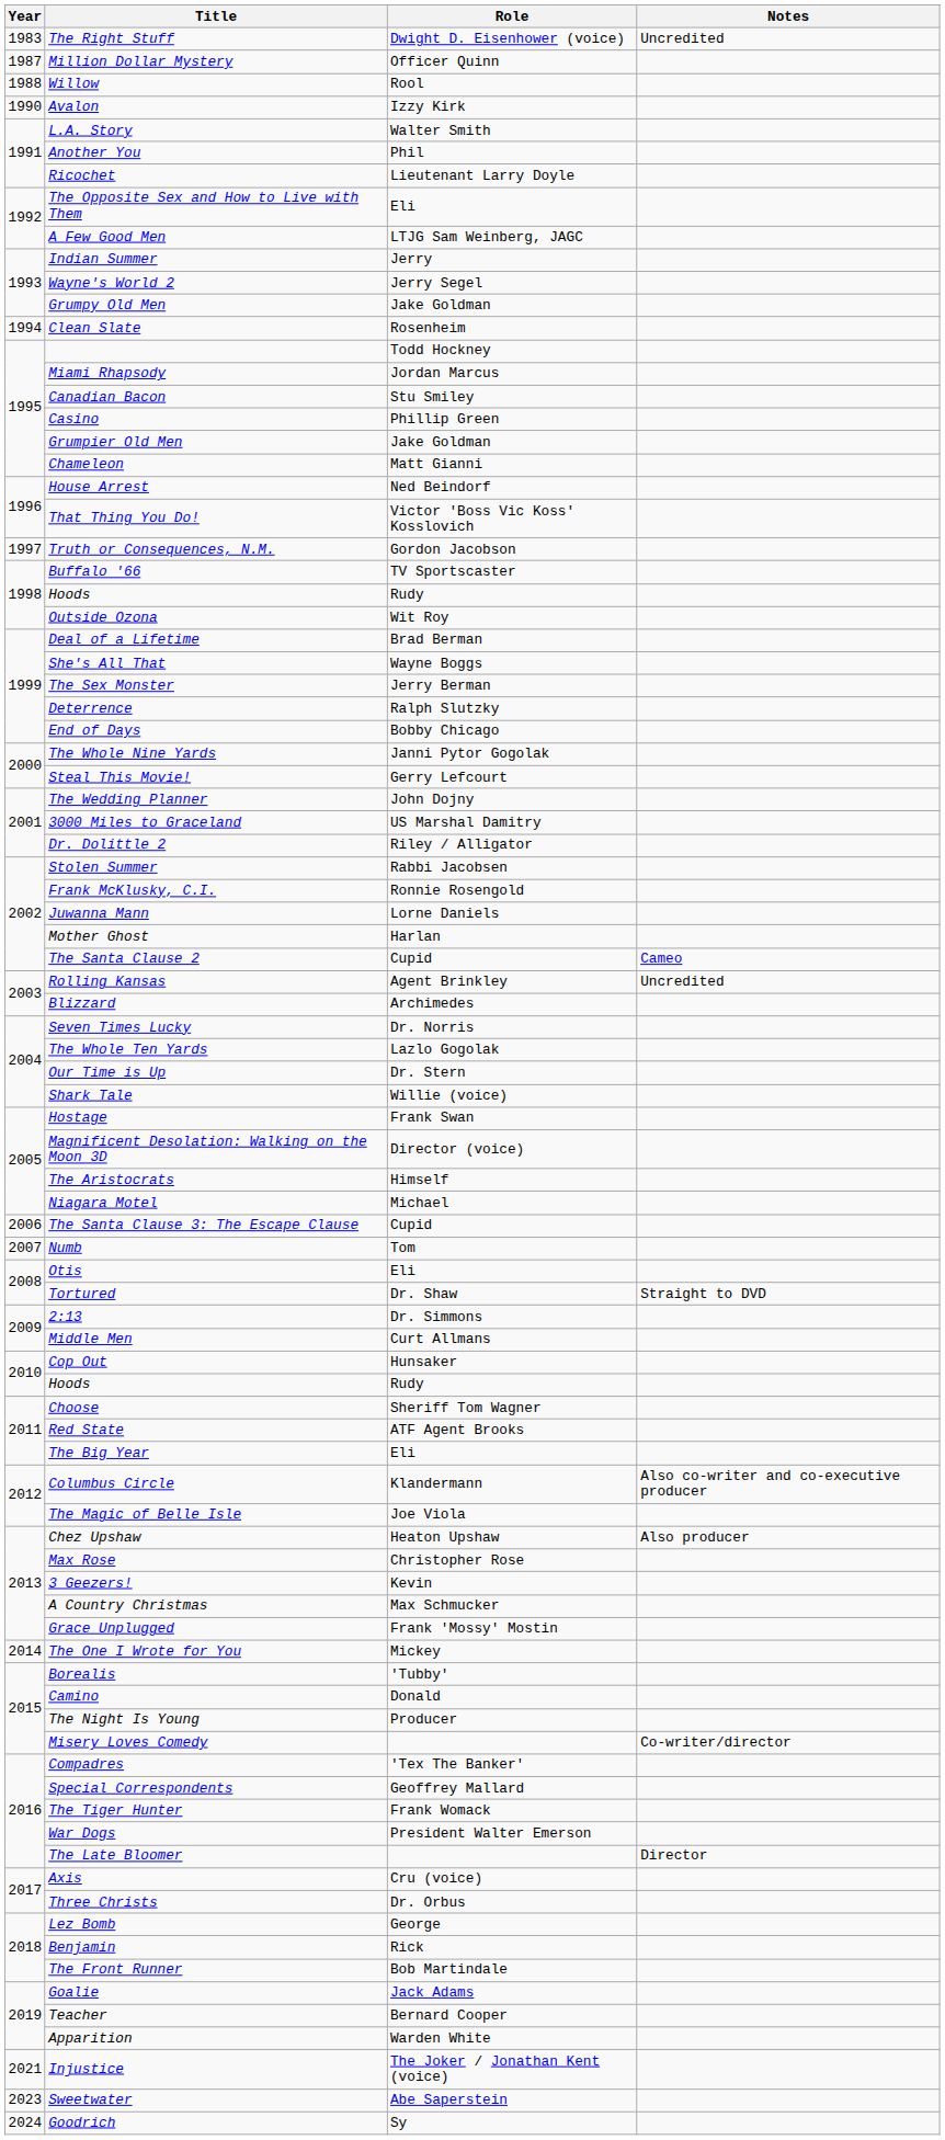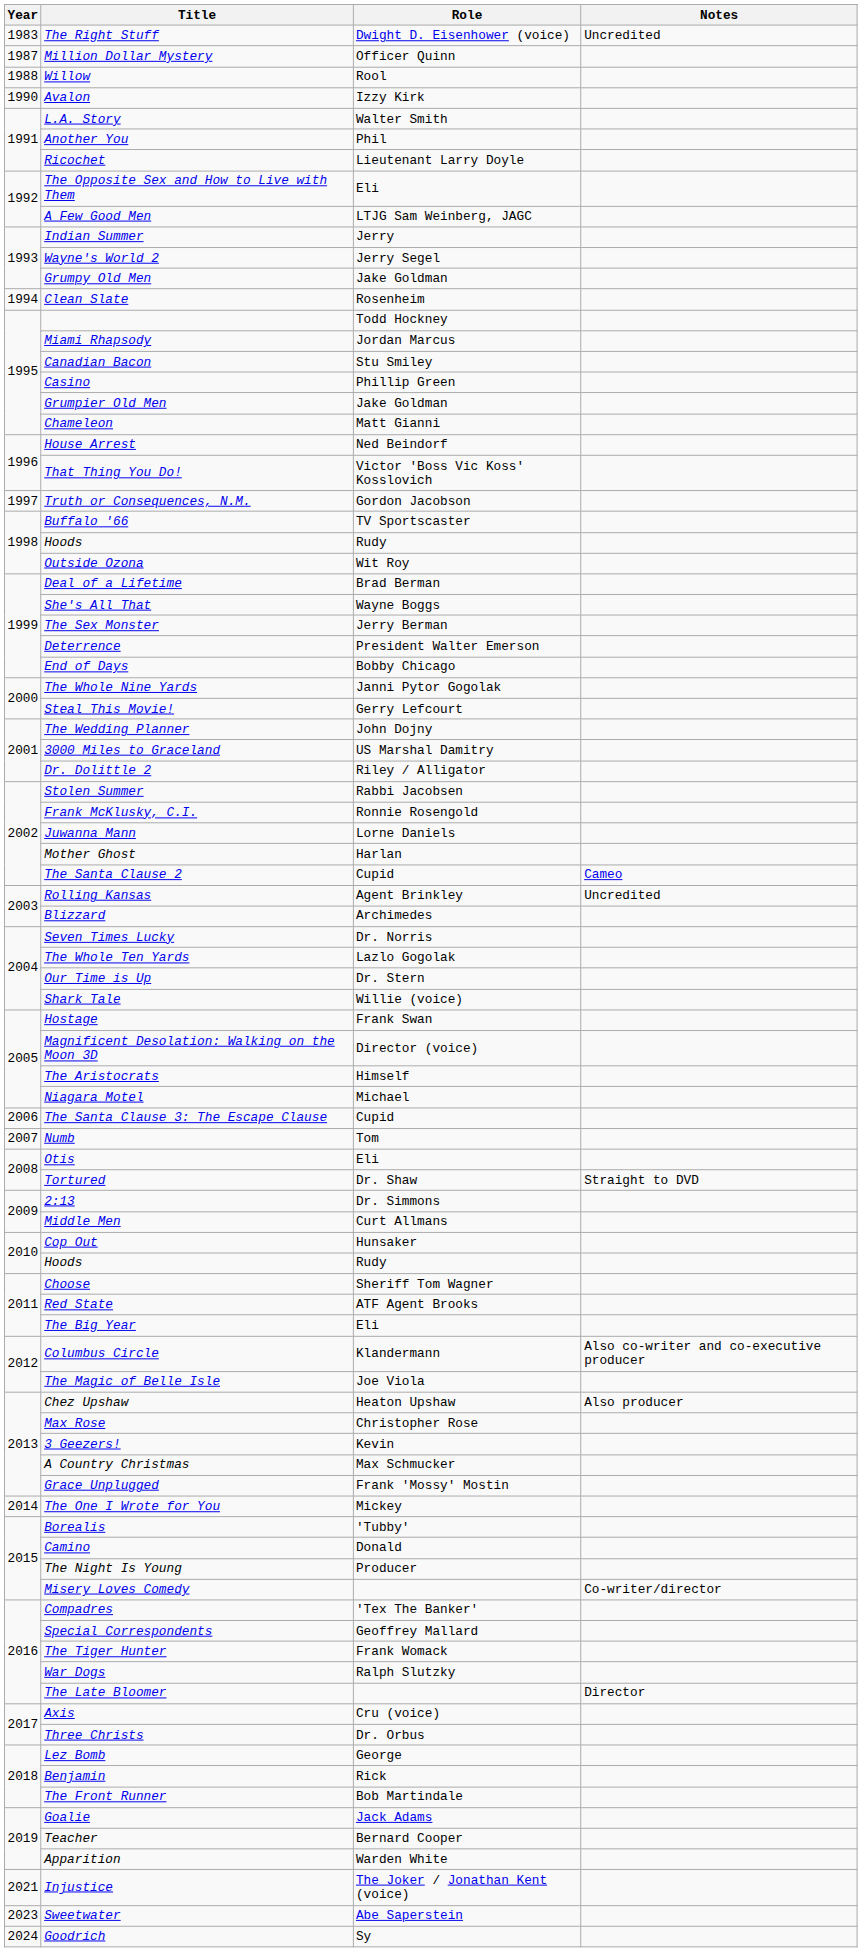 <table class="wikitable sortable">
 <tr>
 <th>Year</th>
 <th>Title</th>
 <th>Role</th>
 <th class="unsortable">Notes</th>
 </tr>
 <tr>
 <td>1983</td>
 <td><em><a href='#'>The Right Stuff</a></em></td>
 <td><a href='#'>Dwight D. Eisenhower</a> (voice)</td>
 <td>Uncredited</td>
 </tr>
 <tr>
 <td>1987</td>
 <td><em><a href='#'>Million Dollar Mystery</a></em></td>
 <td>Officer Quinn</td>
 <td></td>
 </tr>
 <tr>
 <td>1988</td>
 <td><em><a href='#'>Willow</a></em></td>
 <td>Rool</td>
 <td></td>
 </tr>
 <tr>
 <td>1990</td>
 <td><em><a href='#'>Avalon</a></em></td>
 <td>Izzy Kirk</td>
 <td></td>
 </tr>
 <tr>
 <td rowspan=3>1991</td>
 <td><em><a href='#'>L.A. Story</a></em></td>
 <td>Walter Smith</td>
 <td></td>
 </tr>
 <tr>
 <td><em><a href='#'>Another You</a></em></td>
 <td>Phil</td>
 <td></td>
 </tr>
 <tr>
 <td><em><a href='#'>Ricochet</a></em></td>
 <td>Lieutenant Larry Doyle</td>
 <td></td>
 </tr>
 <tr>
 <td rowspan=2>1992</td>
 <td><em><a href='#'>The Opposite Sex and How to Live with Them</a></em></td>
 <td>Eli</td>
 <td></td>
 </tr>
 <tr>
 <td><em><a href='#'>A Few Good Men</a></em></td>
 <td>LTJG Sam Weinberg, JAGC</td>
 <td></td>
 </tr>
 <tr>
 <td rowspan=3>1993</td>
 <td><em><a href='#'>Indian Summer</a></em></td>
 <td>Jerry</td>
 <td></td>
 </tr>
 <tr>
 <td><em><a href='#'>Wayne's World 2</a></em></td>
 <td>Jerry Segel</td>
 <td></td>
 </tr>
 <tr>
 <td><em><a href='#'>Grumpy Old Men</a></em></td>
 <td>Jake Goldman</td>
 <td></td>
 </tr>
 <tr>
 <td>1994</td>
 <td><em><a href='#'>Clean Slate</a></em></td>
 <td>Rosenheim</td>
 <td></td>
 </tr>
 <tr>
 <td rowspan=6>1995</td>
 <td><em></em></td>
 <td>Todd Hockney</td>
 <td></td>
 </tr>
 <tr>
 <td><em><a href='#'>Miami Rhapsody</a></em></td>
 <td>Jordan Marcus</td>
 <td></td>
 </tr>
 <tr>
 <td><em><a href='#'>Canadian Bacon</a></em></td>
 <td>Stu Smiley</td>
 <td></td>
 </tr>
 <tr>
 <td><em><a href='#'>Casino</a></em></td>
 <td>Phillip Green</td>
 <td></td>
 </tr>
 <tr>
 <td><em><a href='#'>Grumpier Old Men</a></em></td>
 <td>Jake Goldman</td>
 <td></td>
 </tr>
 <tr>
 <td><em><a href='#'>Chameleon</a></em></td>
 <td>Matt Gianni</td>
 <td></td>
 </tr>
 <tr>
 <td rowspan=2>1996</td>
 <td><em><a href='#'>House Arrest</a></em></td>
 <td>Ned Beindorf</td>
 <td></td>
 </tr>
 <tr>
 <td><em><a href='#'>That Thing You Do!</a></em></td>
 <td>Victor 'Boss Vic Koss' Kosslovich</td>
 <td></td>
 </tr>
 <tr>
 <td>1997</td>
 <td><em><a href='#'>Truth or Consequences, N.M.</a></em></td>
 <td>Gordon Jacobson</td>
 <td></td>
 </tr>
 <tr>
 <td rowspan=3>1998</td>
 <td><em><a href='#'>Buffalo '66</a></em></td>
 <td>TV Sportscaster</td>
 <td></td>
 </tr>
 <tr>
 <td><em>Hoods</em></td>
 <td>Rudy</td>
 <td></td>
 </tr>
 <tr>
 <td><em><a href='#'>Outside Ozona</a></em></td>
 <td>Wit Roy</td>
 <td></td>
 </tr>
 <tr>
 <td rowspan=5>1999</td>
 <td><em><a href='#'>Deal of a Lifetime</a></em></td>
 <td>Brad Berman</td>
 <td></td>
 </tr>
 <tr>
 <td><em><a href='#'>She's All That</a></em></td>
 <td>Wayne Boggs</td>
 <td></td>
 </tr>
 <tr>
 <td><em><a href='#'>The Sex Monster</a></em></td>
 <td>Jerry Berman</td>
 <td></td>
 </tr>
 <tr>
 <td><em><a href='#'>Deterrence</a></em></td>
-<td>Ralph Slutzky</td>
+<td>President Walter Emerson</td>
 <td></td>
 </tr>
 <tr>
 <td><em><a href='#'>End of Days</a></em></td>
 <td>Bobby Chicago</td>
 <td></td>
 </tr>
 <tr>
 <td rowspan=2>2000</td>
 <td><em><a href='#'>The Whole Nine Yards</a></em></td>
 <td>Janni Pytor Gogolak</td>
 <td></td>
 </tr>
 <tr>
 <td><em><a href='#'>Steal This Movie!</a></em></td>
 <td>Gerry Lefcourt</td>
 <td></td>
 </tr>
 <tr>
 <td rowspan=3>2001</td>
 <td><em><a href='#'>The Wedding Planner</a></em></td>
 <td>John Dojny</td>
 <td></td>
 </tr>
 <tr>
 <td><em><a href='#'>3000 Miles to Graceland</a></em></td>
 <td>US Marshal Damitry</td>
 <td></td>
 </tr>
 <tr>
 <td><em><a href='#'>Dr. Dolittle 2</a></em></td>
 <td>Riley / Alligator</td>
 <td></td>
 </tr>
 <tr>
 <td rowspan=5>2002</td>
 <td><em><a href='#'>Stolen Summer</a></em></td>
 <td>Rabbi Jacobsen</td>
 <td></td>
 </tr>
 <tr>
 <td><em><a href='#'>Frank McKlusky, C.I.</a></em></td>
 <td>Ronnie Rosengold</td>
 <td></td>
 </tr>
 <tr>
 <td><em><a href='#'>Juwanna Mann</a></em></td>
 <td>Lorne Daniels</td>
 <td></td>
 </tr>
 <tr>
 <td><em>Mother Ghost</em></td>
 <td>Harlan</td>
 <td></td>
 </tr>
 <tr>
 <td><em><a href='#'>The Santa Clause 2</a></em></td>
 <td>Cupid</td>
 <td><a href='#'>Cameo</a></td>
 </tr>
 <tr>
 <td rowspan=2>2003</td>
 <td><em><a href='#'>Rolling Kansas</a></em></td>
 <td>Agent Brinkley</td>
 <td>Uncredited</td>
 </tr>
 <tr>
 <td><em><a href='#'>Blizzard</a></em></td>
 <td>Archimedes</td>
 <td></td>
 </tr>
 <tr>
 <td rowspan=4>2004</td>
 <td><em><a href='#'>Seven Times Lucky</a></em></td>
 <td>Dr. Norris</td>
 <td></td>
 </tr>
 <tr>
 <td><em><a href='#'>The Whole Ten Yards</a></em></td>
 <td>Lazlo Gogolak</td>
 <td></td>
 </tr>
 <tr>
 <td><em><a href='#'>Our Time is Up</a></em></td>
 <td>Dr. Stern</td>
 <td></td>
 </tr>
 <tr>
 <td><em><a href='#'>Shark Tale</a></em></td>
 <td>Willie (voice)</td>
 <td></td>
 </tr>
 <tr>
 <td rowspan=4>2005</td>
 <td><em><a href='#'>Hostage</a></em></td>
 <td>Frank Swan</td>
 <td></td>
 </tr>
 <tr>
 <td><em><a href='#'>Magnificent Desolation: Walking on the Moon 3D</a></em></td>
 <td>Director (voice)</td>
 <td></td>
 </tr>
 <tr>
 <td><em><a href='#'>The Aristocrats</a></em></td>
 <td>Himself</td>
 <td></td>
 </tr>
 <tr>
 <td><em><a href='#'>Niagara Motel</a></em></td>
 <td>Michael</td>
 <td></td>
 </tr>
 <tr>
 <td>2006</td>
 <td><em><a href='#'>The Santa Clause 3: The Escape Clause</a></em></td>
 <td>Cupid</td>
 <td></td>
 </tr>
 <tr>
 <td>2007</td>
 <td><em><a href='#'>Numb</a></em></td>
 <td>Tom</td>
 <td></td>
 </tr>
 <tr>
 <td rowspan=2>2008</td>
 <td><em><a href='#'>Otis</a></em></td>
 <td>Eli</td>
 <td></td>
 </tr>
 <tr>
 <td><em><a href='#'>Tortured</a></em></td>
 <td>Dr. Shaw</td>
 <td>Straight to DVD</td>
 </tr>
 <tr>
 <td rowspan=2>2009</td>
 <td><em><a href='#'>2:13</a></em></td>
 <td>Dr. Simmons</td>
 <td></td>
 </tr>
 <tr>
 <td><em><a href='#'>Middle Men</a></em></td>
 <td>Curt Allmans</td>
 <td></td>
 </tr>
 <tr>
 <td rowspan=2>2010</td>
 <td><em><a href='#'>Cop Out</a></em></td>
 <td>Hunsaker</td>
 <td></td>
 </tr>
 <tr>
 <td><em>Hoods</em></td>
 <td>Rudy</td>
 <td></td>
 </tr>
 <tr>
 <td rowspan=3>2011</td>
 <td><em><a href='#'>Choose</a></em></td>
 <td>Sheriff Tom Wagner</td>
 <td></td>
 </tr>
 <tr>
 <td><em><a href='#'>Red State</a></em></td>
 <td>ATF Agent Brooks</td>
 <td></td>
 </tr>
 <tr>
 <td><em><a href='#'>The Big Year</a></em></td>
 <td>Eli</td>
 <td></td>
 </tr>
 <tr>
 <td rowspan=2>2012</td>
 <td><em><a href='#'>Columbus Circle</a></em></td>
 <td>Klandermann</td>
 <td>Also co-writer and co-executive producer</td>
 </tr>
 <tr>
 <td><em><a href='#'>The Magic of Belle Isle</a></em></td>
 <td>Joe Viola</td>
 <td></td>
 </tr>
 <tr>
 <td rowspan=5>2013</td>
 <td><em>Chez Upshaw</em></td>
 <td>Heaton Upshaw</td>
 <td>Also producer</td>
 </tr>
 <tr>
 <td><em><a href='#'>Max Rose</a></em></td>
 <td>Christopher Rose</td>
 <td></td>
 </tr>
 <tr>
 <td><em><a href='#'>3 Geezers!</a></em></td>
 <td>Kevin</td>
 <td></td>
 </tr>
 <tr>
 <td><em>A Country Christmas</em></td>
 <td>Max Schmucker</td>
 <td></td>
 </tr>
 <tr>
 <td><em><a href='#'>Grace Unplugged</a></em></td>
 <td>Frank 'Mossy' Mostin</td>
 <td></td>
 </tr>
 <tr>
 <td>2014</td>
 <td><em><a href='#'>The One I Wrote for You</a></em></td>
 <td>Mickey</td>
 <td></td>
 </tr>
 <tr>
 <td rowspan=4>2015</td>
 <td><em><a href='#'>Borealis</a></em></td>
 <td>'Tubby'</td>
 <td></td>
 </tr>
 <tr>
 <td><em><a href='#'>Camino</a></em></td>
 <td>Donald</td>
 <td></td>
 </tr>
 <tr>
 <td><em>The Night Is Young</em></td>
 <td>Producer</td>
 <td></td>
 </tr>
 <tr>
 <td><em><a href='#'>Misery Loves Comedy</a></em></td>
 <td></td>
 <td>Co-writer/director</td>
 </tr>
 <tr>
 <td rowspan=5>2016</td>
 <td><em><a href='#'>Compadres</a></em></td>
 <td>'Tex The Banker'</td>
 <td></td>
 </tr>
 <tr>
 <td><em><a href='#'>Special Correspondents</a></em></td>
 <td>Geoffrey Mallard</td>
 <td></td>
 </tr>
 <tr>
 <td><em><a href='#'>The Tiger Hunter</a></em></td>
 <td>Frank Womack</td>
 <td></td>
 </tr>
 <tr>
 <td><em><a href='#'>War Dogs</a></em></td>
-<td>President Walter Emerson</td>
+<td>Ralph Slutzky</td>
 <td></td>
 </tr>
 <tr>
 <td><em><a href='#'>The Late Bloomer</a></em></td>
 <td></td>
 <td>Director</td>
 </tr>
 <tr>
 <td rowspan=2>2017</td>
 <td><em><a href='#'>Axis</a></em></td>
 <td>Cru (voice)</td>
 <td></td>
 </tr>
 <tr>
 <td><em><a href='#'>Three Christs</a></em></td>
 <td>Dr. Orbus</td>
 <td></td>
 </tr>
 <tr>
 <td rowspan=3>2018</td>
 <td><em><a href='#'>Lez Bomb</a></em></td>
 <td>George</td>
 <td></td>
 </tr>
 <tr>
 <td><em><a href='#'>Benjamin</a></em></td>
 <td>Rick</td>
 <td></td>
 </tr>
 <tr>
 <td><em><a href='#'>The Front Runner</a></em></td>
 <td>Bob Martindale</td>
 <td></td>
 </tr>
 <tr>
 <td rowspan=3>2019</td>
 <td><em><a href='#'>Goalie</a></em></td>
 <td><a href='#'>Jack Adams</a></td>
 <td></td>
 </tr>
 <tr>
 <td><em>Teacher</em></td>
 <td>Bernard Cooper</td>
 <td></td>
 </tr>
 <tr>
 <td><em>Apparition</em></td>
 <td>Warden White</td>
 <td></td>
 </tr>
 <tr>
 <td>2021</td>
 <td><em><a href='#'>Injustice</a></em></td>
 <td><a href='#'>The Joker</a> / <a href='#'>Jonathan Kent</a> (voice)</td>
 <td></td>
 </tr>
 <tr>
 <td>2023</td>
 <td><em><a href='#'>Sweetwater</a></em></td>
 <td><a href='#'>Abe Saperstein</a></td>
 <td></td>
 </tr>
 <tr>
 <td>2024</td>
 <td><em><a href='#'>Goodrich</a></em></td>
 <td>Sy</td>
 <td></td>
 </tr>
 </table>
